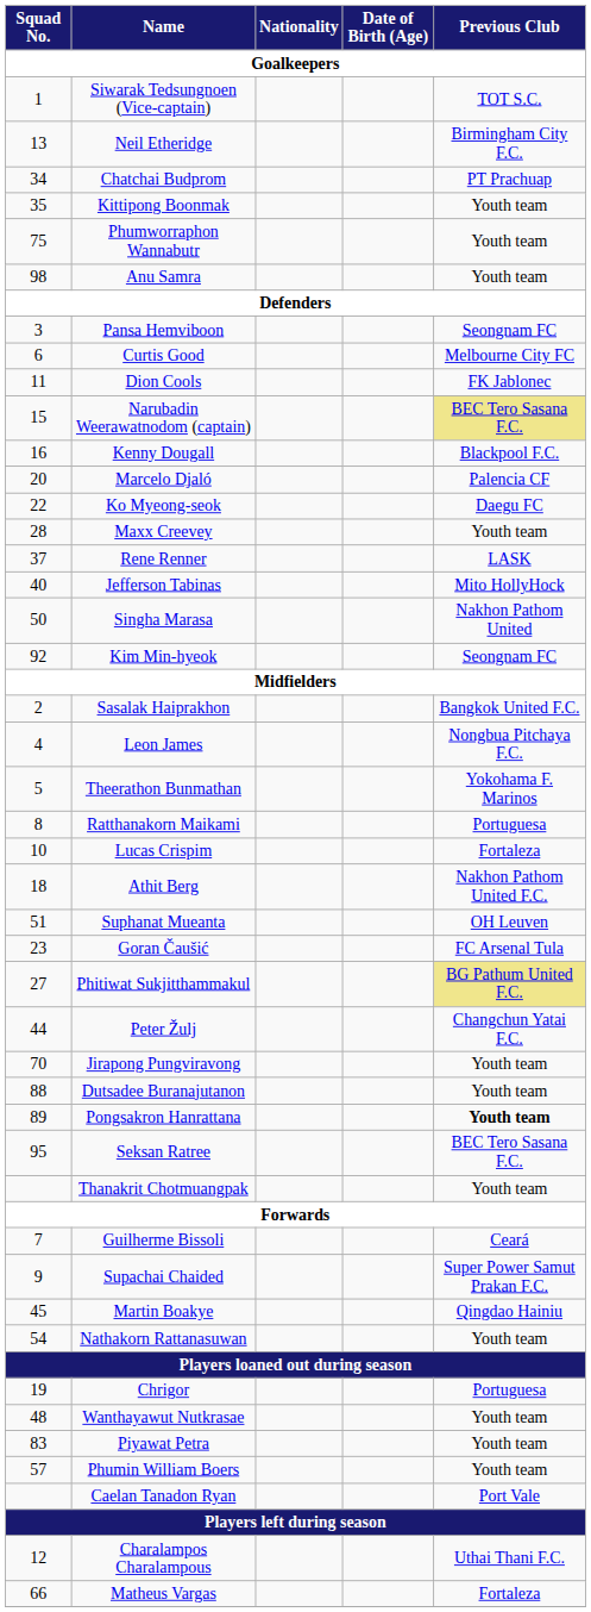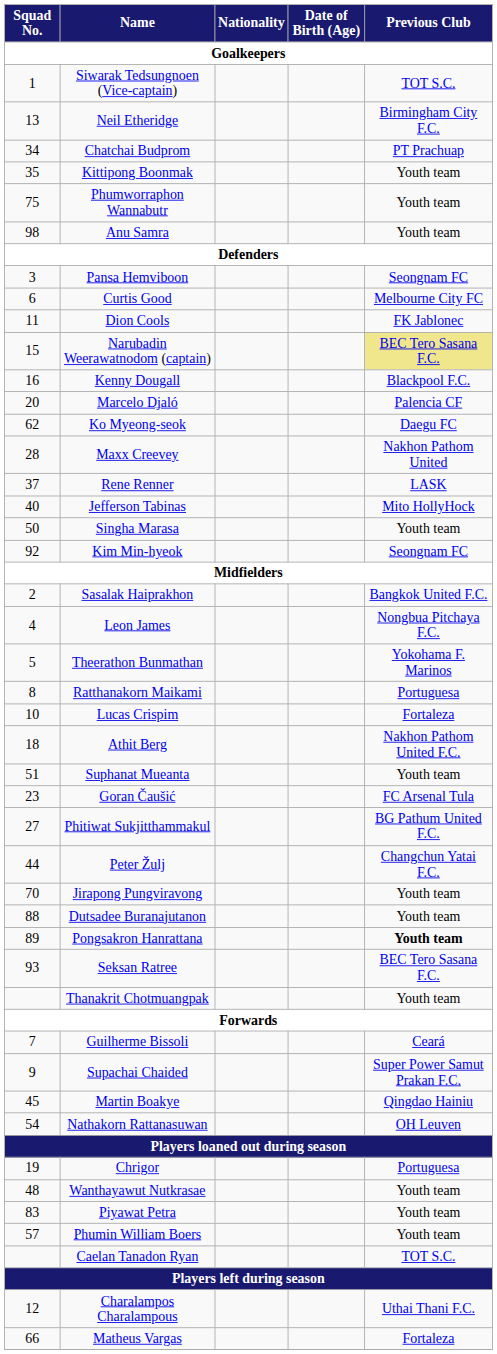 <table class="wikitable" style="text-align:center; font-size:100%; width:90%;">
 <tr>
 <th style="background:midnightblue; color:white; text-align:center;">Squad No.</th>
 <th style="background:midnightblue; color:white; text-align:center;">Name</th>
 <th style="background:midnightblue; color:white; text-align:center;">Nationality</th>
 <th style="background:midnightblue; color:white; text-align:center;">Date of Birth (Age)</th>
 <th style="background:midnightblue; color:white; text-align:center;">Previous Club</th>
 </tr>
 <tr>
 <th colspan="8" style="background:white; color:black; text-align:center">Goalkeepers</th>
 </tr>
 <tr>
 <td>1</td>
 <td><a href='#'>Siwarak Tedsungnoen</a> (<a href='#'>Vice-captain</a>)</td>
 <td></td>
 <td></td>
 <td> <a href='#'>TOT S.C.</a></td>
 </tr>
 <tr>
 <td>13</td>
 <td><a href='#'>Neil Etheridge</a></td>
 <td></td>
 <td></td>
 <td> <a href='#'>Birmingham City F.C.</a></td>
 </tr>
 <tr>
 <td>34</td>
 <td><a href='#'>Chatchai Budprom</a></td>
 <td></td>
 <td></td>
 <td> <a href='#'>PT Prachuap</a></td>
 </tr>
 <tr>
 <td>35</td>
 <td><a href='#'>Kittipong Boonmak</a></td>
 <td></td>
 <td></td>
 <td>Youth team</td>
 </tr>
 <tr>
 <td>75</td>
 <td><a href='#'>Phumworraphon Wannabutr</a></td>
 <td></td>
 <td></td>
 <td>Youth team</td>
 </tr>
 <tr>
 <td>98</td>
 <td><a href='#'>Anu Samra</a></td>
 <td></td>
 <td></td>
 <td>Youth team</td>
 </tr>
 <tr>
 <th colspan="8" style="background:white; color:black; text-align:center">Defenders</th>
 </tr>
 <tr>
 <td>3</td>
 <td><a href='#'>Pansa Hemviboon</a></td>
 <td></td>
 <td></td>
 <td> <a href='#'>Seongnam FC</a></td>
 </tr>
 <tr>
 <td>6</td>
 <td><a href='#'>Curtis Good</a></td>
 <td></td>
 <td></td>
 <td> <a href='#'>Melbourne City FC</a></td>
 </tr>
 <tr>
 <td>11</td>
 <td><a href='#'>Dion Cools</a></td>
 <td></td>
 <td></td>
 <td> <a href='#'>FK Jablonec</a></td>
 </tr>
 <tr>
 <td>15</td>
 <td><a href='#'>Narubadin Weerawatnodom</a> (<a href='#'>captain</a>)</td>
 <td></td>
 <td></td>
 <td style="background: khaki;"> <a href='#'>BEC Tero Sasana F.C.</a></td>
 </tr>
 <tr>
 <td>16</td>
 <td><a href='#'>Kenny Dougall</a></td>
 <td></td>
 <td></td>
 <td> <a href='#'>Blackpool F.C.</a></td>
 </tr>
 <tr>
 <td>20</td>
 <td><a href='#'>Marcelo Djaló</a></td>
 <td></td>
 <td></td>
 <td> <a href='#'>Palencia CF</a></td>
 </tr>
 <tr>
-<td>22</td>
+<td>62</td>
 <td><a href='#'>Ko Myeong-seok</a></td>
 <td></td>
 <td></td>
 <td> <a href='#'>Daegu FC</a></td>
 </tr>
 <tr>
 <td>28</td>
 <td><a href='#'>Maxx Creevey</a></td>
 <td></td>
 <td></td>
-<td>Youth team</td>
+<td> <a href='#'>Nakhon Pathom United</a></td>
 </tr>
 <tr>
 <td>37</td>
 <td><a href='#'>Rene Renner</a></td>
 <td></td>
 <td></td>
 <td> <a href='#'>LASK</a></td>
 </tr>
 <tr>
 <td>40</td>
 <td><a href='#'>Jefferson Tabinas</a></td>
 <td></td>
 <td></td>
 <td> <a href='#'>Mito HollyHock</a></td>
 </tr>
 <tr>
 <td>50</td>
 <td><a href='#'>Singha Marasa</a></td>
 <td></td>
 <td></td>
-<td> <a href='#'>Nakhon Pathom United</a></td>
+<td>Youth team</td>
 </tr>
 <tr>
 <td>92</td>
 <td><a href='#'>Kim Min-hyeok</a></td>
 <td></td>
 <td></td>
 <td> <a href='#'>Seongnam FC</a></td>
 </tr>
 <tr>
 <th colspan="8" style="background:white; color:black; text-align:center">Midfielders</th>
 </tr>
 <tr>
 <td>2</td>
 <td><a href='#'>Sasalak Haiprakhon</a></td>
 <td></td>
 <td></td>
 <td> <a href='#'>Bangkok United F.C.</a></td>
 </tr>
 <tr>
 <td>4</td>
 <td><a href='#'>Leon James</a></td>
 <td></td>
 <td></td>
 <td> <a href='#'>Nongbua Pitchaya F.C.</a></td>
 </tr>
 <tr>
 <td>5</td>
 <td><a href='#'>Theerathon Bunmathan</a></td>
 <td></td>
 <td></td>
 <td> <a href='#'>Yokohama F. Marinos</a></td>
 </tr>
 <tr>
 <td>8</td>
 <td><a href='#'>Ratthanakorn Maikami</a></td>
 <td></td>
 <td></td>
 <td> <a href='#'>Portuguesa</a></td>
 </tr>
 <tr>
 <td>10</td>
 <td><a href='#'>Lucas Crispim</a></td>
 <td></td>
 <td></td>
 <td> <a href='#'>Fortaleza</a></td>
 </tr>
 <tr>
 <td>18</td>
 <td><a href='#'>Athit Berg</a></td>
 <td></td>
 <td></td>
 <td> <a href='#'>Nakhon Pathom United F.C.</a></td>
 </tr>
 <tr>
 <td>51</td>
 <td><a href='#'>Suphanat Mueanta</a></td>
 <td></td>
 <td></td>
-<td> <a href='#'>OH Leuven</a></td>
+<td>Youth team</td>
 </tr>
 <tr>
 <td>23</td>
 <td><a href='#'>Goran Čaušić</a></td>
 <td></td>
 <td></td>
 <td> <a href='#'>FC Arsenal Tula</a></td>
 </tr>
 <tr>
 <td>27</td>
 <td><a href='#'>Phitiwat Sukjitthammakul</a></td>
 <td></td>
 <td></td>
-<td style="background: khaki;"> <a href='#'>BG Pathum United F.C.</a></td>
+<td> <a href='#'>BG Pathum United F.C.</a></td>
 </tr>
 <tr>
 <td>44</td>
 <td><a href='#'>Peter Žulj</a></td>
 <td></td>
 <td></td>
 <td> <a href='#'>Changchun Yatai F.C.</a></td>
 </tr>
 <tr>
 <td>70</td>
 <td><a href='#'>Jirapong Pungviravong</a></td>
 <td></td>
 <td></td>
 <td>Youth team</td>
 </tr>
 <tr>
 <td>88</td>
 <td><a href='#'>Dutsadee Buranajutanon</a></td>
 <td></td>
 <td></td>
 <td>Youth team</td>
 </tr>
 <tr>
 <td>89</td>
 <td><a href='#'>Pongsakron Hanrattana</a></td>
 <td></td>
 <td></td>
 <td><strong>Youth team</strong></td>
 </tr>
 <tr>
-<td>95</td>
+<td>93</td>
 <td><a href='#'>Seksan Ratree</a></td>
 <td></td>
 <td></td>
 <td> <a href='#'>BEC Tero Sasana F.C.</a></td>
 </tr>
 <tr>
 <td></td>
 <td><a href='#'>Thanakrit Chotmuangpak</a></td>
 <td></td>
 <td></td>
 <td>Youth team</td>
 </tr>
 <tr>
 <th colspan="8" style="background:white; color:black; text-align:center">Forwards</th>
 </tr>
 <tr>
 <td>7</td>
 <td><a href='#'>Guilherme Bissoli</a></td>
 <td></td>
 <td></td>
 <td> <a href='#'>Ceará</a></td>
 </tr>
 <tr>
 <td>9</td>
 <td><a href='#'>Supachai Chaided</a></td>
 <td></td>
 <td></td>
 <td> <a href='#'>Super Power Samut Prakan F.C.</a></td>
 </tr>
 <tr>
 <td>45</td>
 <td><a href='#'>Martin Boakye</a></td>
 <td></td>
 <td></td>
 <td> <a href='#'>Qingdao Hainiu</a></td>
 </tr>
 <tr>
 <td>54</td>
 <td><a href='#'>Nathakorn Rattanasuwan</a></td>
 <td></td>
 <td></td>
-<td>Youth team</td>
+<td> <a href='#'>OH Leuven</a></td>
 </tr>
 <tr>
 <th colspan="8" style="background:midnightblue; color:white; text-align:center">Players loaned out during season</th>
 </tr>
 <tr>
 <td>19</td>
 <td><a href='#'>Chrigor</a></td>
 <td></td>
 <td></td>
 <td> <a href='#'>Portuguesa</a></td>
 </tr>
 <tr>
 <td>48</td>
 <td><a href='#'>Wanthayawut Nutkrasae</a></td>
 <td></td>
 <td></td>
 <td>Youth team</td>
 </tr>
 <tr>
 <td>83</td>
 <td><a href='#'>Piyawat Petra</a></td>
 <td></td>
 <td></td>
 <td>Youth team</td>
 </tr>
 <tr>
 <td>57</td>
 <td><a href='#'>Phumin William Boers</a></td>
 <td></td>
 <td></td>
 <td>Youth team</td>
 </tr>
 <tr>
 <td></td>
 <td><a href='#'>Caelan Tanadon Ryan</a></td>
 <td></td>
 <td></td>
-<td> <a href='#'>Port Vale</a></td>
+<td> <a href='#'>TOT S.C.</a></td>
 </tr>
 <tr>
 <th colspan="8" style="background:midnightblue; color:white; text-align:center">Players left during season</th>
 </tr>
 <tr>
 <td>12</td>
 <td><a href='#'>Charalampos Charalampous</a></td>
 <td></td>
 <td></td>
 <td> <a href='#'>Uthai Thani F.C.</a></td>
 </tr>
 <tr>
 <td>66</td>
 <td><a href='#'>Matheus Vargas</a></td>
 <td></td>
 <td></td>
 <td> <a href='#'>Fortaleza</a></td>
 </tr>
 <tr>
 </tr>
 </table>
